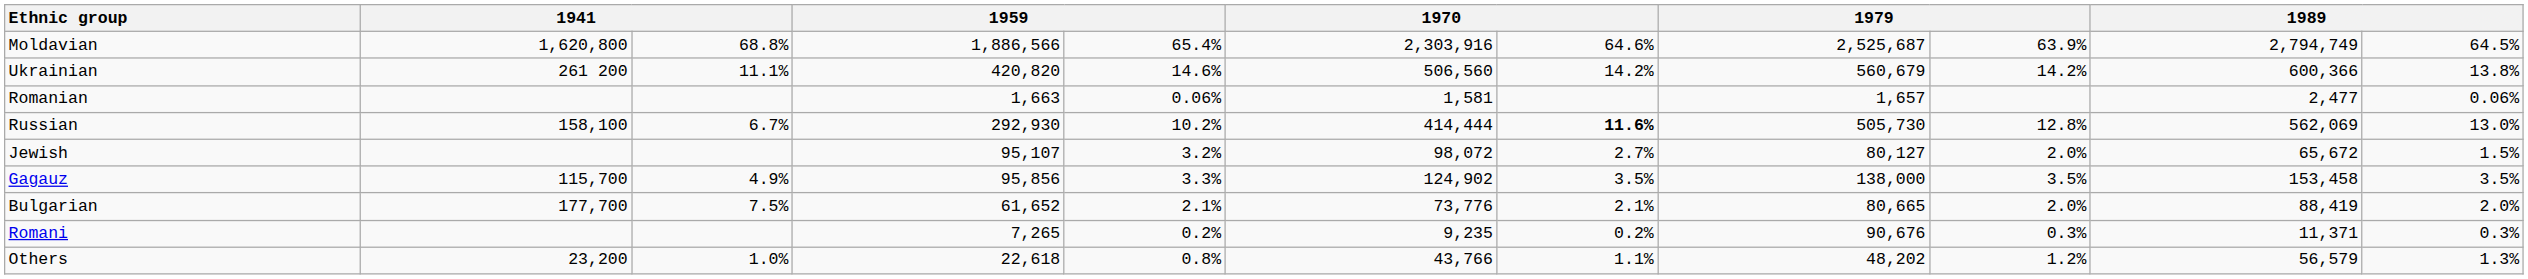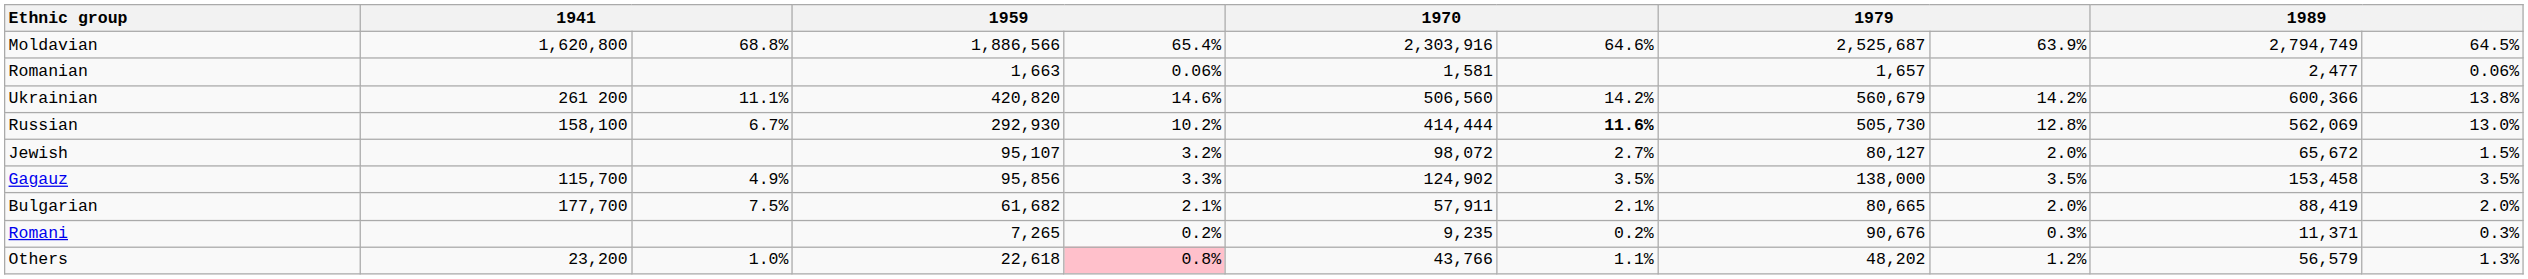 <table class="wikitable" style="text-align:right;" width="100%">
 <tr>
 <th style=text-align:left;>Ethnic group</th>
 <th colspan=2>1941</th>
 <th colspan=2>1959</th>
 <th colspan=2>1970</th>
 <th colspan=2>1979</th>
 <th colspan=2>1989</th>
 </tr>
 <tr>
 <td style=text-align:left;>Moldavian</td>
 <td>1,620,800</td>
 <td>68.8%</td>
 <td>1,886,566</td>
 <td>65.4%</td>
 <td>2,303,916</td>
 <td>64.6%</td>
 <td>2,525,687</td>
 <td>63.9%</td>
 <td>2,794,749</td>
 <td>64.5%</td>
 </tr>
 <tr>
+<td style=text-align:left;>Romanian</td>
+<td></td>
+<td></td>
+<td>1,663</td>
+<td>0.06%</td>
+<td>1,581</td>
+<td></td>
+<td>1,657</td>
+<td></td>
+<td>2,477</td>
+<td>0.06%</td>
+</tr>
+<tr>
 <td style=text-align:left;>Ukrainian</td>
 <td>261 200</td>
 <td>11.1%</td>
 <td>420,820</td>
 <td>14.6%</td>
 <td>506,560</td>
 <td>14.2%</td>
 <td>560,679</td>
 <td>14.2%</td>
 <td>600,366</td>
 <td>13.8%</td>
-</tr>
-<tr>
-<td style=text-align:left;>Romanian</td>
-<td></td>
-<td></td>
-<td>1,663</td>
-<td>0.06%</td>
-<td>1,581</td>
-<td></td>
-<td>1,657</td>
-<td></td>
-<td>2,477</td>
-<td>0.06%</td>
 </tr>
 <tr>
 <td style=text-align:left;>Russian</td>
 <td>158,100</td>
 <td>6.7%</td>
 <td>292,930</td>
 <td>10.2%</td>
 <td>414,444</td>
 <td><strong>11.6%</strong></td>
 <td>505,730</td>
 <td>12.8%</td>
 <td>562,069</td>
 <td>13.0%</td>
 </tr>
 <tr>
 <td style=text-align:left;>Jewish</td>
 <td></td>
 <td></td>
 <td>95,107</td>
 <td>3.2%</td>
 <td>98,072</td>
 <td>2.7%</td>
 <td>80,127</td>
 <td>2.0%</td>
 <td>65,672</td>
 <td>1.5%</td>
 </tr>
 <tr>
 <td style=text-align:left;><a href='#'>Gagauz</a></td>
 <td>115,700</td>
 <td>4.9%</td>
 <td>95,856</td>
 <td>3.3%</td>
 <td>124,902</td>
 <td>3.5%</td>
 <td>138,000</td>
 <td>3.5%</td>
 <td>153,458</td>
 <td>3.5%</td>
 </tr>
 <tr>
 <td style=text-align:left;>Bulgarian</td>
 <td>177,700</td>
 <td>7.5%</td>
-<td>61,652</td>
+<td>61,682</td>
 <td>2.1%</td>
-<td>73,776</td>
+<td>57,911</td>
 <td>2.1%</td>
 <td>80,665</td>
 <td>2.0%</td>
 <td>88,419</td>
 <td>2.0%</td>
 </tr>
 <tr>
 <td style=text-align:left;><a href='#'>Romani</a></td>
 <td></td>
 <td></td>
 <td>7,265</td>
 <td>0.2%</td>
 <td>9,235</td>
 <td>0.2%</td>
 <td>90,676</td>
 <td>0.3%</td>
 <td>11,371</td>
 <td>0.3%</td>
 </tr>
 <tr>
 <td style=text-align:left;>Others</td>
 <td>23,200</td>
 <td>1.0%</td>
 <td>22,618</td>
-<td>0.8%</td>
+<td style="background: pink;">0.8%</td>
 <td>43,766</td>
 <td>1.1%</td>
 <td>48,202</td>
 <td>1.2%</td>
 <td>56,579</td>
 <td>1.3%</td>
 </tr>
 </table>
